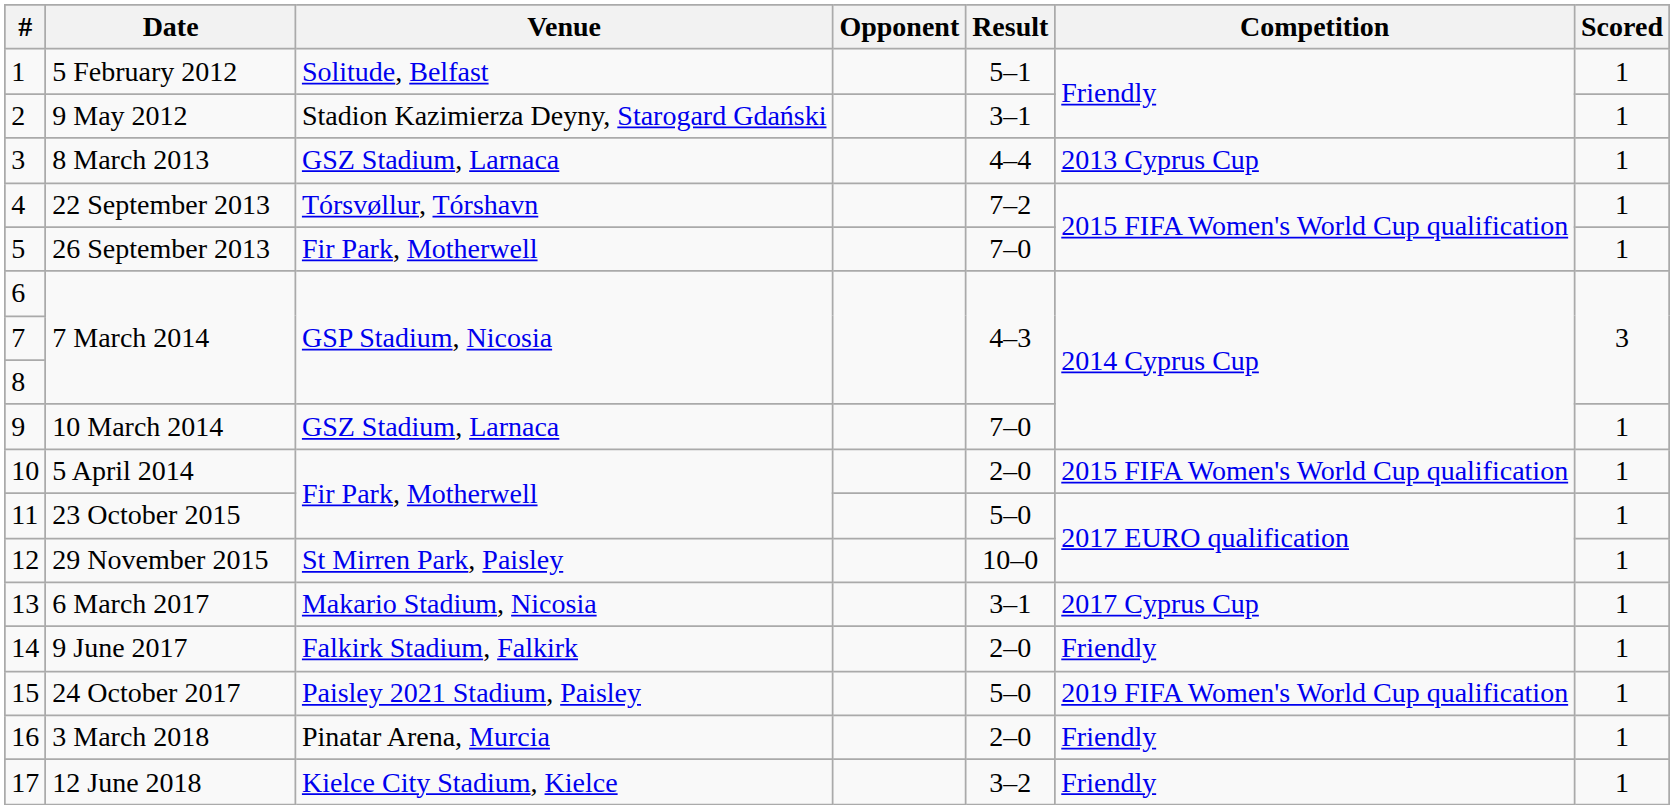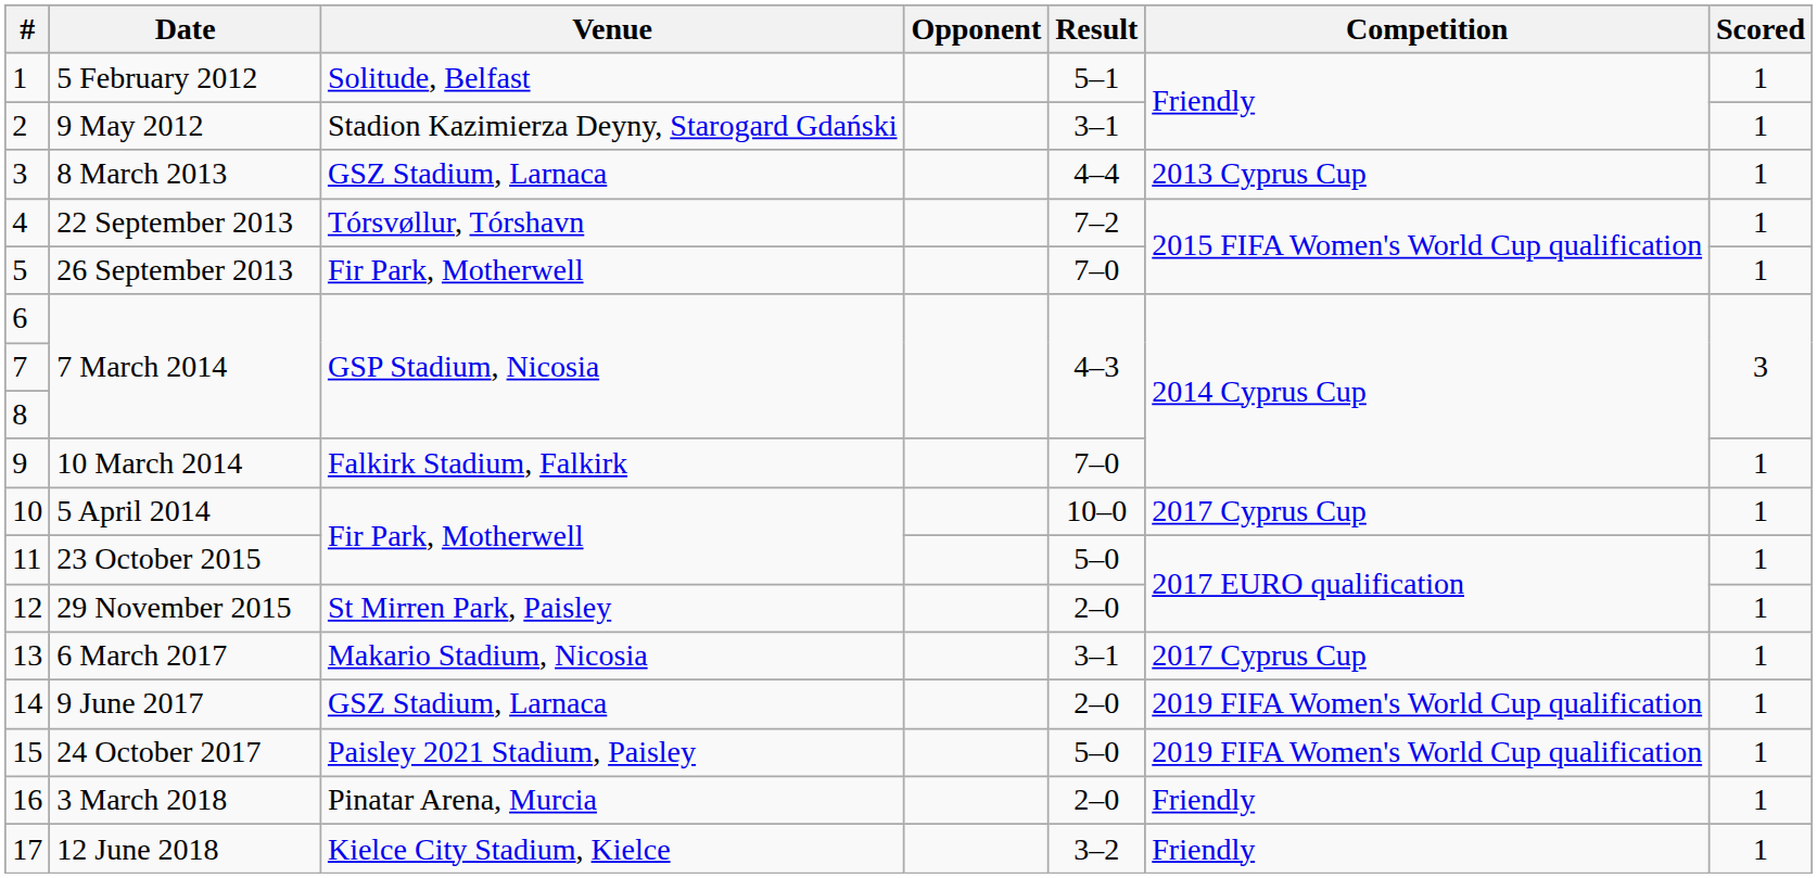 <table class="wikitable">
 <tr>
 <th>#</th>
 <th width=15%>Date</th>
 <th>Venue</th>
 <th>Opponent</th>
 <th>Result</th>
 <th>Competition</th>
 <th>Scored</th>
 </tr>
 <tr>
 <td>1</td>
 <td>5 February 2012</td>
 <td><a href='#'>Solitude</a>, <a href='#'>Belfast</a></td>
 <td></td>
 <td align="center">5–1</td>
 <td rowspan=2><a href='#'>Friendly</a></td>
 <td align="center">1</td>
 </tr>
 <tr>
 <td>2</td>
 <td>9 May 2012</td>
 <td>Stadion Kazimierza Deyny, <a href='#'>Starogard Gdański</a></td>
 <td></td>
 <td align="center">3–1</td>
 <td align="center">1</td>
 </tr>
 <tr>
 <td>3</td>
 <td>8 March 2013</td>
 <td><a href='#'>GSZ Stadium</a>, <a href='#'>Larnaca</a></td>
 <td></td>
 <td align="center">4–4</td>
 <td><a href='#'>2013 Cyprus Cup</a></td>
 <td align="center">1</td>
 </tr>
 <tr>
 <td>4</td>
 <td>22 September 2013</td>
 <td><a href='#'>Tórsvøllur</a>, <a href='#'>Tórshavn</a></td>
 <td></td>
 <td align="center">7–2</td>
 <td rowspan=2><a href='#'>2015 FIFA Women's World Cup qualification</a></td>
 <td align="center">1</td>
 </tr>
 <tr>
 <td>5</td>
 <td>26 September 2013</td>
 <td><a href='#'>Fir Park</a>, <a href='#'>Motherwell</a></td>
 <td></td>
 <td align="center">7–0</td>
 <td align="center">1</td>
 </tr>
 <tr>
 <td>6</td>
 <td rowspan=3>7 March 2014</td>
 <td rowspan=3><a href='#'>GSP Stadium</a>, <a href='#'>Nicosia</a></td>
 <td rowspan=3></td>
 <td rowspan=3 align="center">4–3</td>
 <td rowspan=4><a href='#'>2014 Cyprus Cup</a></td>
 <td rowspan=3 align="center">3</td>
 </tr>
 <tr>
 <td>7</td>
 </tr>
 <tr>
 <td>8</td>
 </tr>
 <tr>
 <td>9</td>
 <td>10 March 2014</td>
-<td><a href='#'>GSZ Stadium</a>, <a href='#'>Larnaca</a></td>
+<td><a href='#'>Falkirk Stadium</a>, <a href='#'>Falkirk</a></td>
 <td></td>
 <td align="center">7–0</td>
 <td align="center">1</td>
 </tr>
 <tr>
 <td>10</td>
 <td>5 April 2014</td>
 <td rowspan=2><a href='#'>Fir Park</a>, <a href='#'>Motherwell</a></td>
 <td></td>
-<td align="center">2–0</td>
-<td><a href='#'>2015 FIFA Women's World Cup qualification</a></td>
+<td align="center">10–0</td>
+<td><a href='#'>2017 Cyprus Cup</a></td>
 <td align="center">1</td>
 </tr>
 <tr>
 <td>11</td>
 <td>23 October 2015</td>
 <td></td>
 <td align="center">5–0</td>
 <td rowspan=2><a href='#'>2017 EURO qualification</a></td>
 <td align="center">1</td>
 </tr>
 <tr>
 <td>12</td>
 <td>29 November 2015</td>
 <td><a href='#'>St Mirren Park</a>, <a href='#'>Paisley</a></td>
 <td></td>
-<td align="center">10–0</td>
+<td align="center">2–0</td>
 <td align="center">1</td>
 </tr>
 <tr>
 <td>13</td>
 <td>6 March 2017</td>
 <td><a href='#'>Makario Stadium</a>, <a href='#'>Nicosia</a></td>
 <td></td>
 <td align="center">3–1</td>
 <td><a href='#'>2017 Cyprus Cup</a></td>
 <td align="center">1</td>
 </tr>
 <tr>
 <td>14</td>
 <td>9 June 2017</td>
-<td><a href='#'>Falkirk Stadium</a>, <a href='#'>Falkirk</a></td>
+<td><a href='#'>GSZ Stadium</a>, <a href='#'>Larnaca</a></td>
 <td></td>
 <td align="center">2–0</td>
-<td><a href='#'>Friendly</a></td>
+<td><a href='#'>2019 FIFA Women's World Cup qualification</a></td>
 <td align="center">1</td>
 </tr>
 <tr>
 <td>15</td>
 <td>24 October 2017</td>
 <td><a href='#'>Paisley 2021 Stadium</a>, <a href='#'>Paisley</a></td>
 <td></td>
 <td align="center">5–0</td>
 <td><a href='#'>2019 FIFA Women's World Cup qualification</a></td>
 <td align="center">1</td>
 </tr>
 <tr>
 <td>16</td>
 <td>3 March 2018</td>
 <td>Pinatar Arena, <a href='#'>Murcia</a></td>
 <td></td>
 <td align="center">2–0</td>
 <td><a href='#'>Friendly</a></td>
 <td align="center">1</td>
 </tr>
 <tr>
 <td>17</td>
 <td>12 June 2018</td>
 <td><a href='#'>Kielce City Stadium</a>, <a href='#'>Kielce</a></td>
 <td></td>
 <td style="text-align:center;">3–2</td>
 <td><a href='#'>Friendly</a></td>
 <td style="text-align:center;">1</td>
 </tr>
 </table>
